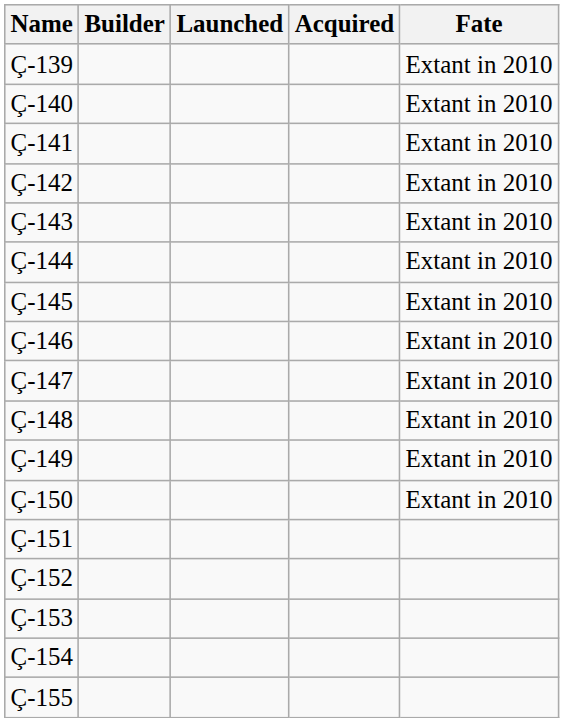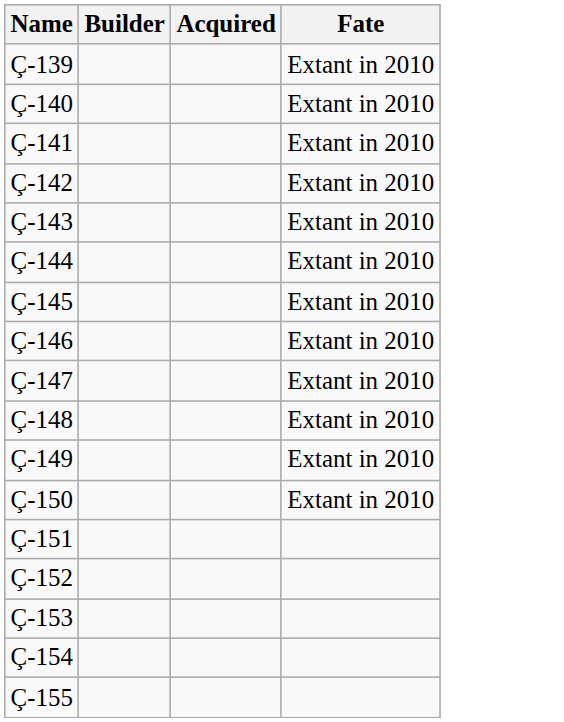 <table class="wikitable">
 <tr>
 <th>Name</th>
 <th>Builder</th>
-<th>Launched</th>
 <th>Acquired</th>
 <th>Fate</th>
 </tr>
 <tr>
 <td>Ç-139</td>
-<td></td>
 <td></td>
 <td></td>
 <td>Extant in 2010</td>
 </tr>
 <tr>
 <td>Ç-140</td>
 <td></td>
 <td></td>
-<td></td>
 <td>Extant in 2010</td>
 </tr>
 <tr>
 <td>Ç-141</td>
-<td></td>
 <td></td>
 <td></td>
 <td>Extant in 2010</td>
 </tr>
 <tr>
 <td>Ç-142</td>
 <td></td>
 <td></td>
-<td></td>
 <td>Extant in 2010</td>
 </tr>
 <tr>
 <td>Ç-143</td>
-<td></td>
 <td></td>
 <td></td>
 <td>Extant in 2010</td>
 </tr>
 <tr>
 <td>Ç-144</td>
 <td></td>
 <td></td>
-<td></td>
 <td>Extant in 2010</td>
 </tr>
 <tr>
 <td>Ç-145</td>
-<td></td>
 <td></td>
 <td></td>
 <td>Extant in 2010</td>
 </tr>
 <tr>
 <td>Ç-146</td>
 <td></td>
 <td></td>
-<td></td>
 <td>Extant in 2010</td>
 </tr>
 <tr>
 <td>Ç-147</td>
-<td></td>
 <td></td>
 <td></td>
 <td>Extant in 2010</td>
 </tr>
 <tr>
 <td>Ç-148</td>
 <td></td>
 <td></td>
-<td></td>
 <td>Extant in 2010</td>
 </tr>
 <tr>
 <td>Ç-149</td>
 <td></td>
 <td></td>
-<td></td>
 <td>Extant in 2010</td>
 </tr>
 <tr>
 <td>Ç-150</td>
-<td></td>
 <td></td>
 <td></td>
 <td>Extant in 2010</td>
 </tr>
 <tr>
 <td>Ç-151</td>
 <td></td>
 <td></td>
 <td></td>
-<td></td>
 </tr>
 <tr>
 <td>Ç-152</td>
-<td></td>
 <td></td>
 <td></td>
 <td></td>
 </tr>
 <tr>
 <td>Ç-153</td>
 <td></td>
 <td></td>
 <td></td>
-<td></td>
 </tr>
 <tr>
 <td>Ç-154</td>
-<td></td>
 <td></td>
 <td></td>
 <td></td>
 </tr>
 <tr>
 <td>Ç-155</td>
 <td></td>
 <td></td>
 <td></td>
-<td></td>
 </tr>
 </table>
